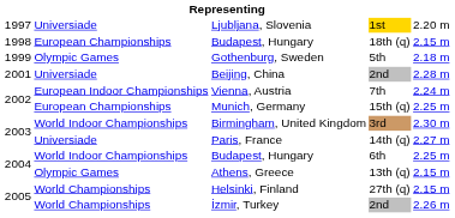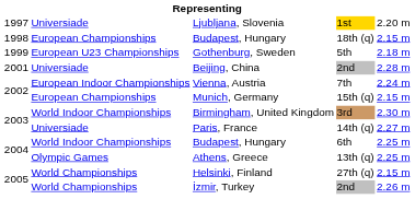 <table>
 <tr>
 <th colspan="5">Representing </th>
 </tr>
 <tr>
 <td>1997</td>
 <td><a href='#'>Universiade</a></td>
 <td><a href='#'>Ljubljana</a>, Slovenia</td>
 <td bgcolor=gold>1st</td>
 <td>2.20 m</td>
 </tr>
 <tr>
 <td>1998</td>
 <td><a href='#'>European Championships</a></td>
 <td><a href='#'>Budapest</a>, Hungary</td>
 <td>18th (q)</td>
 <td><a href='#'>2.15 m</a></td>
 </tr>
 <tr>
 <td>1999</td>
-<td><a href='#'>Olympic Games</a></td>
+<td><a href='#'>European U23 Championships</a></td>
 <td><a href='#'>Gothenburg</a>, Sweden</td>
 <td>5th</td>
 <td><a href='#'>2.18 m</a></td>
 </tr>
 <tr>
 <td>2001</td>
 <td><a href='#'>Universiade</a></td>
 <td><a href='#'>Beijing</a>, China</td>
 <td bgcolor=silver>2nd</td>
 <td><a href='#'>2.28 m</a></td>
 </tr>
 <tr>
 <td rowspan=2>2002</td>
 <td><a href='#'>European Indoor Championships</a></td>
 <td><a href='#'>Vienna</a>, Austria</td>
 <td>7th</td>
 <td><a href='#'>2.24 m</a></td>
 </tr>
 <tr>
 <td><a href='#'>European Championships</a></td>
 <td><a href='#'>Munich</a>, Germany</td>
 <td>15th (q)</td>
-<td><a href='#'>2.25 m</a></td>
+<td><a href='#'>2.15 m</a></td>
 </tr>
 <tr>
 <td rowspan=2>2003</td>
 <td><a href='#'>World Indoor Championships</a></td>
 <td><a href='#'>Birmingham</a>, United Kingdom</td>
 <td bgcolor=cc9966>3rd</td>
 <td><a href='#'>2.30 m</a></td>
 </tr>
 <tr>
 <td><a href='#'>Universiade</a></td>
 <td><a href='#'>Paris</a>, France</td>
 <td>14th (q)</td>
 <td><a href='#'>2.27 m</a></td>
 </tr>
 <tr>
 <td rowspan=2>2004</td>
 <td><a href='#'>World Indoor Championships</a></td>
 <td><a href='#'>Budapest</a>, Hungary</td>
 <td>6th</td>
 <td><a href='#'>2.25 m</a></td>
 </tr>
 <tr>
 <td><a href='#'>Olympic Games</a></td>
 <td><a href='#'>Athens</a>, Greece</td>
 <td>13th (q)</td>
-<td><a href='#'>2.15 m</a></td>
+<td><a href='#'>2.25 m</a></td>
 </tr>
 <tr>
 <td rowspan=2>2005</td>
 <td><a href='#'>World Championships</a></td>
 <td><a href='#'>Helsinki</a>, Finland</td>
 <td>27th (q)</td>
 <td><a href='#'>2.15 m</a></td>
 </tr>
 <tr>
 <td><a href='#'>World Championships</a></td>
 <td><a href='#'>İzmir</a>, Turkey</td>
 <td bgcolor=silver>2nd</td>
 <td><a href='#'>2.26 m</a></td>
 </tr>
 </table>
